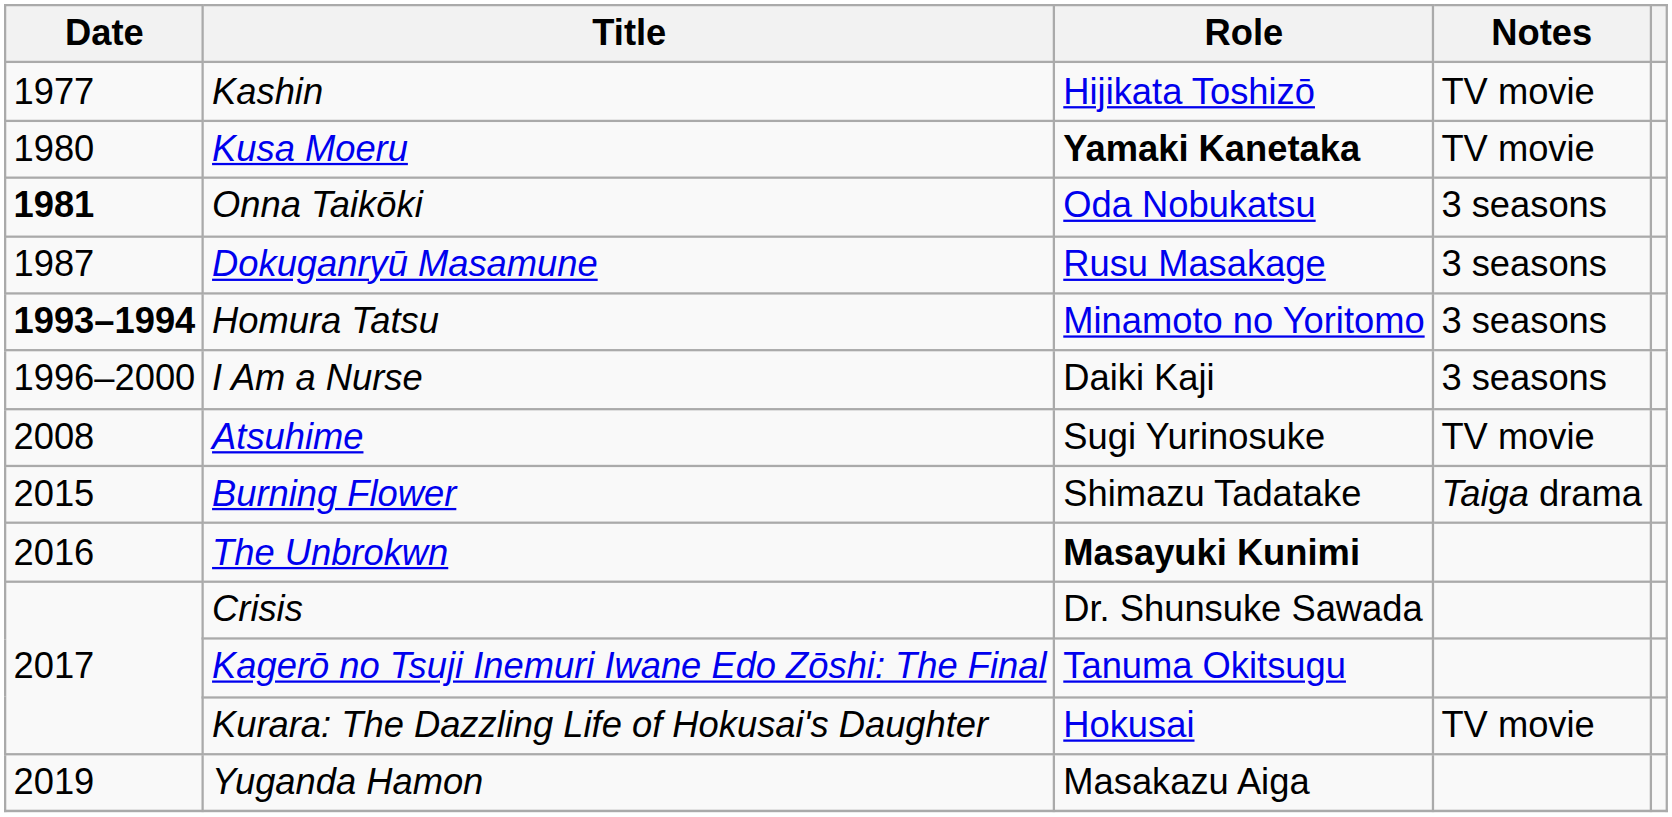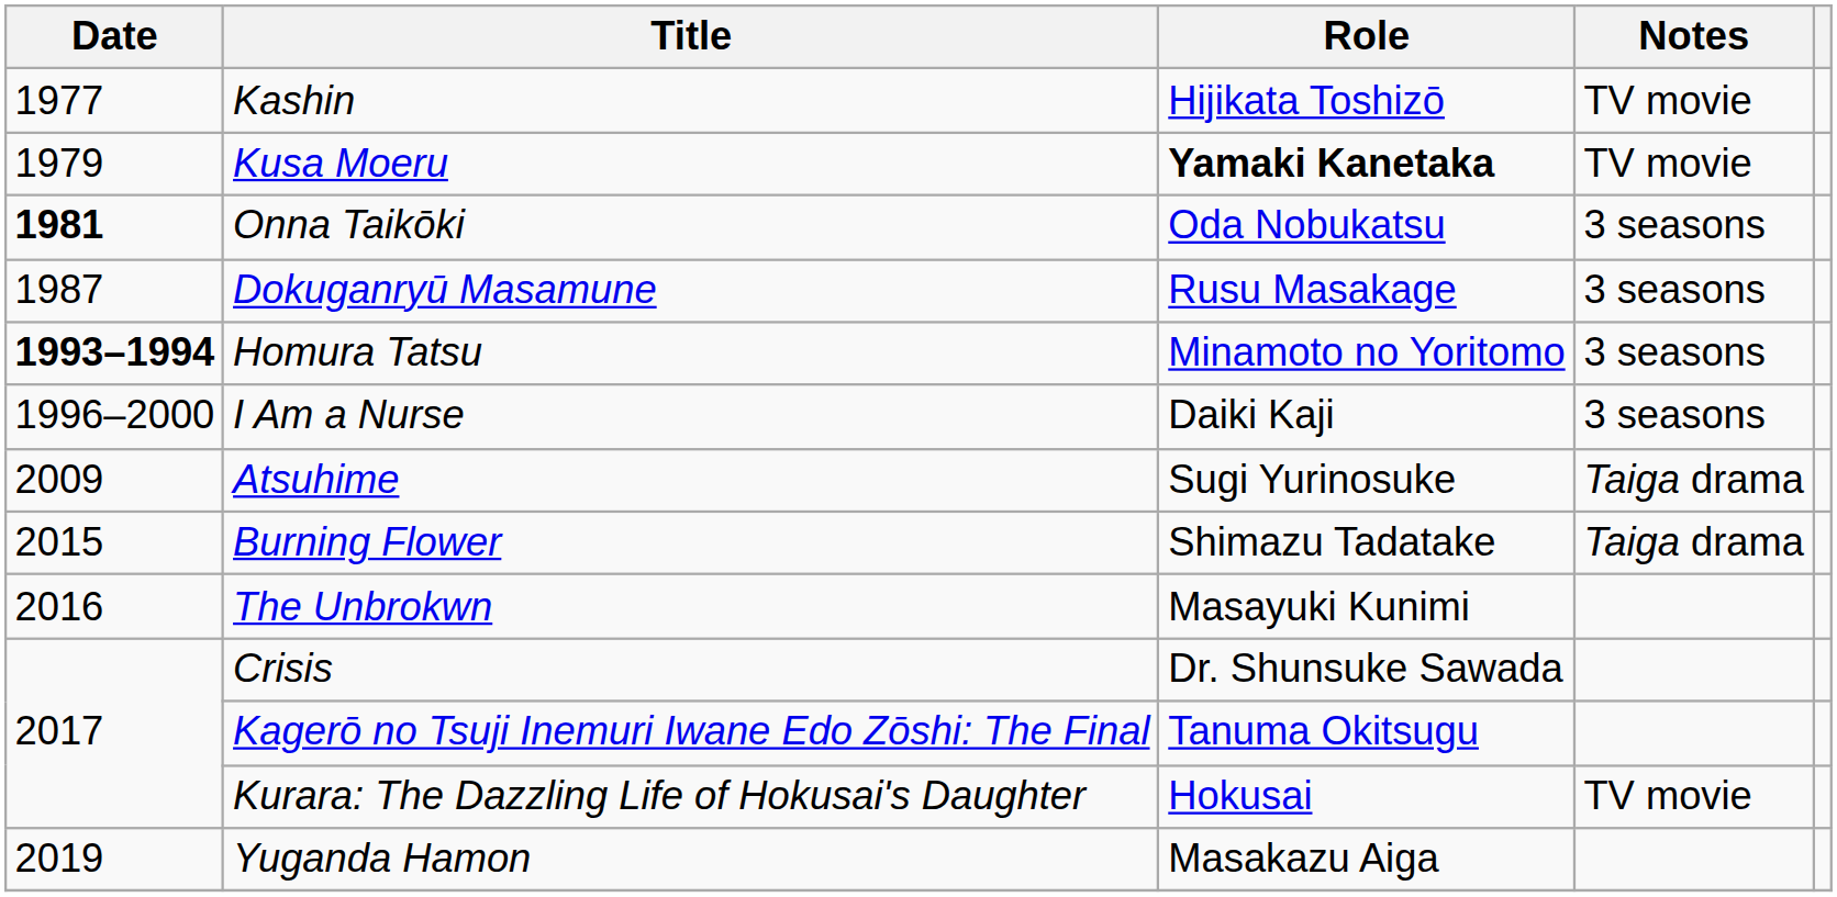 <table class="wikitable sortable">
 <tr>
 <th>Date</th>
 <th>Title</th>
 <th>Role</th>
 <th class="unsortable">Notes</th>
 <th class="unsortable"></th>
 </tr>
 <tr>
 <td>1977</td>
 <td><em>Kashin</em></td>
 <td><a href='#'>Hijikata Toshizō</a></td>
 <td>TV movie</td>
 <td></td>
 </tr>
 <tr>
-<td>1980</td>
+<td>1979</td>
 <td><em><a href='#'>Kusa Moeru</a></em></td>
 <td><strong>Yamaki Kanetaka</strong></td>
 <td>TV movie</td>
 <td></td>
 </tr>
 <tr>
 <td><strong>1981</strong></td>
 <td><em>Onna Taikōki</em></td>
 <td><a href='#'>Oda Nobukatsu</a></td>
 <td>3 seasons</td>
 <td></td>
 </tr>
 <tr>
 <td>1987</td>
 <td><em><a href='#'>Dokuganryū Masamune</a></em></td>
 <td><a href='#'>Rusu Masakage</a></td>
 <td>3 seasons</td>
 <td></td>
 </tr>
 <tr>
 <td><strong>1993–1994</strong></td>
 <td><em>Homura Tatsu</em></td>
 <td><a href='#'>Minamoto no Yoritomo</a></td>
 <td>3 seasons</td>
 <td></td>
 </tr>
 <tr>
 <td>1996–2000</td>
 <td><em>I Am a Nurse</em></td>
 <td>Daiki Kaji</td>
 <td>3 seasons</td>
 <td></td>
 </tr>
 <tr>
-<td>2008</td>
+<td>2009</td>
 <td><em><a href='#'>Atsuhime</a></em></td>
 <td>Sugi Yurinosuke</td>
-<td>TV movie</td>
+<td><em>Taiga</em> drama</td>
 <td></td>
 </tr>
 <tr>
 <td>2015</td>
 <td><em><a href='#'>Burning Flower</a></em></td>
 <td>Shimazu Tadatake</td>
 <td><em>Taiga</em> drama</td>
 <td></td>
 </tr>
 <tr>
 <td>2016</td>
 <td><em><a href='#'>The Unbrokwn</a></em></td>
-<td><strong>Masayuki Kunimi</strong></td>
+<td>Masayuki Kunimi</td>
 <td></td>
 <td></td>
 </tr>
 <tr>
 <td rowspan=3>2017</td>
 <td><em>Crisis</em></td>
 <td>Dr. Shunsuke Sawada</td>
 <td></td>
 <td></td>
 </tr>
 <tr>
 <td><em><a href='#'>Kagerō no Tsuji Inemuri Iwane Edo Zōshi: The Final</a></em></td>
 <td><a href='#'>Tanuma Okitsugu</a></td>
 <td></td>
 <td></td>
 </tr>
 <tr>
 <td><em>Kurara: The Dazzling Life of Hokusai's Daughter</em></td>
 <td><a href='#'>Hokusai</a></td>
 <td>TV movie</td>
 <td></td>
 </tr>
 <tr>
 <td>2019</td>
 <td><em>Yuganda Hamon</em></td>
 <td>Masakazu Aiga</td>
 <td></td>
 <td></td>
 </tr>
 <tr>
 </tr>
 </table>
